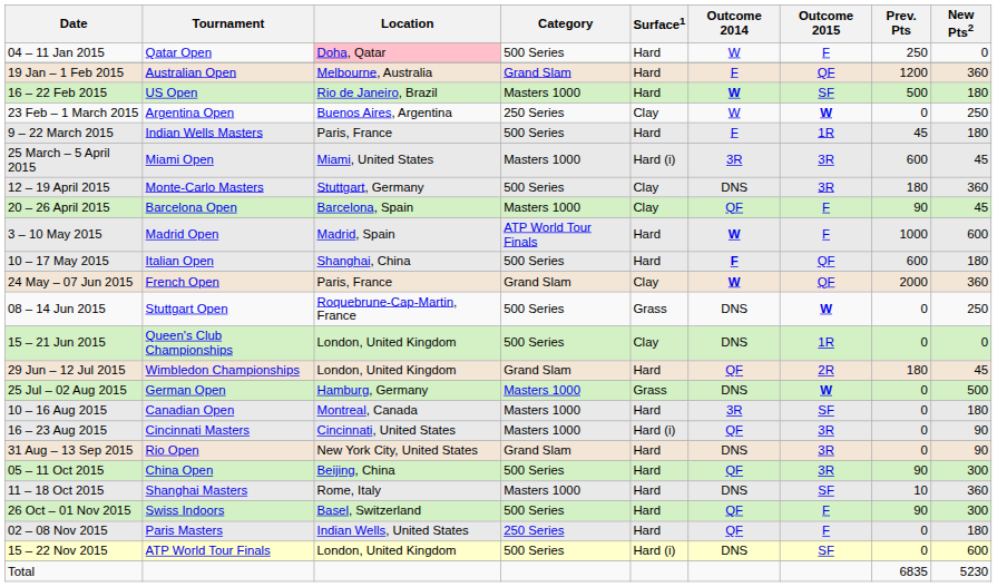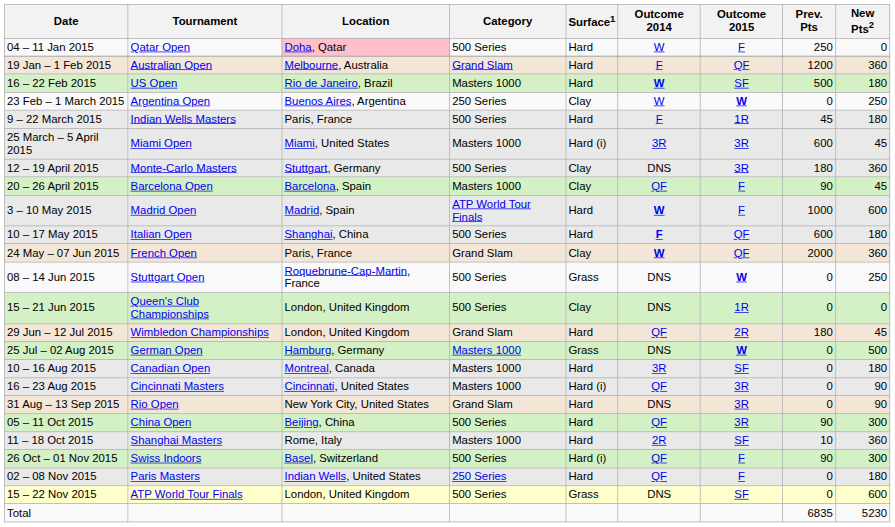 <table class="wikitable" style="font-size: 100%">
 <tr>
 <th>Date</th>
 <th>Tournament</th>
 <th>Location</th>
 <th>Category</th>
 <th>Surface<sup>1</sup></th>
 <th>Outcome 2014</th>
 <th>Outcome 2015</th>
 <th>Prev. Pts</th>
 <th>New Pts<sup>2</sup></th>
 </tr>
 <tr>
 <td>04 – 11 Jan 2015</td>
 <td><a href='#'>Qatar Open</a></td>
 <td style="background: pink;"><a href='#'>Doha</a>, Qatar</td>
 <td>500 Series</td>
 <td>Hard</td>
 <td align="center"><a href='#'>W</a></td>
 <td align="center"><a href='#'>F</a></td>
 <td align="right">250</td>
 <td align="right">0</td>
 </tr>
 <tr>
 </tr>
 <tr style="background:#F3E6D7;">
 <td>19 Jan – 1 Feb 2015</td>
 <td><a href='#'>Australian Open</a></td>
 <td><a href='#'>Melbourne</a>, Australia</td>
 <td><a href='#'>Grand Slam</a></td>
 <td>Hard</td>
 <td align="center"><a href='#'>F</a></td>
 <td align="center"><a href='#'>QF</a></td>
 <td align="right">1200</td>
 <td align="right">360</td>
 </tr>
 <tr style="background:#D4F1C5;">
 <td>16 – 22 Feb 2015</td>
 <td><a href='#'>US Open</a></td>
 <td><a href='#'>Rio de Janeiro</a>, Brazil</td>
 <td>Masters 1000</td>
 <td>Hard</td>
 <td align="center"><a href='#'><strong>W</strong></a></td>
 <td align="center"><a href='#'>SF</a></td>
 <td align="right">500</td>
 <td align="right">180</td>
 </tr>
 <tr>
 <td>23 Feb – 1 March 2015</td>
 <td><a href='#'>Argentina Open</a></td>
 <td><a href='#'>Buenos Aires</a>, Argentina</td>
 <td>250 Series</td>
 <td>Clay</td>
 <td align="center"><a href='#'>W</a></td>
 <td align="center"><a href='#'><strong>W</strong></a></td>
 <td align="right">0</td>
 <td align="right">250</td>
 </tr>
 <tr style="background:#E9E9E9;">
 <td>9 – 22 March 2015</td>
 <td><a href='#'>Indian Wells Masters</a></td>
 <td>Paris, France</td>
 <td>500 Series</td>
 <td>Hard</td>
 <td align="center"><a href='#'>F</a></td>
 <td align="center"><a href='#'>1R</a></td>
 <td align="right">45</td>
 <td align="right">180</td>
 </tr>
 <tr style="background:#E9E9E9;">
 <td>25 March – 5 April 2015</td>
 <td><a href='#'>Miami Open</a></td>
 <td><a href='#'>Miami</a>, United States</td>
 <td>Masters 1000</td>
 <td>Hard (i)</td>
 <td align="center"><a href='#'>3R</a></td>
 <td align="center"><a href='#'>3R</a></td>
 <td align="right">600</td>
 <td align="right">45</td>
 </tr>
 <tr style="background:#E9E9E9;">
 <td>12 – 19 April 2015</td>
 <td><a href='#'>Monte-Carlo Masters</a></td>
 <td><a href='#'>Stuttgart</a>, Germany</td>
 <td>500 Series</td>
 <td>Clay</td>
 <td align="center">DNS</td>
 <td align="center"><a href='#'>3R</a></td>
 <td align="right">180</td>
 <td align="right">360</td>
 </tr>
 <tr style="background:#D4F1C5;">
 <td>20 – 26 April 2015</td>
 <td><a href='#'>Barcelona Open</a></td>
 <td><a href='#'>Barcelona</a>, Spain</td>
 <td>Masters 1000</td>
 <td>Clay</td>
 <td align="center"><a href='#'>QF</a></td>
 <td align="center"><a href='#'>F</a></td>
 <td align="right">90</td>
 <td align="right">45</td>
 </tr>
 <tr style="background:#E9E9E9;">
 <td>3 – 10 May 2015</td>
 <td><a href='#'>Madrid Open</a></td>
 <td><a href='#'>Madrid</a>, Spain</td>
 <td><a href='#'>ATP World Tour Finals</a></td>
 <td>Hard</td>
 <td align="center"><a href='#'><strong>W</strong></a></td>
 <td align="center"><a href='#'>F</a></td>
 <td align="right">1000</td>
 <td align="right">600</td>
 </tr>
 <tr style="background:#E9E9E9;">
 <td>10 – 17 May 2015</td>
 <td><a href='#'>Italian Open</a></td>
 <td><a href='#'>Shanghai</a>, China</td>
 <td>500 Series</td>
 <td>Hard</td>
 <td align="center"><strong><a href='#'>F</a></strong></td>
 <td align="center"><a href='#'>QF</a></td>
 <td align="right">600</td>
 <td align="right">180</td>
 </tr>
 <tr style="background:#F3E6D7;">
 <td>24 May – 07 Jun 2015</td>
 <td><a href='#'>French Open</a></td>
 <td>Paris, France</td>
 <td>Grand Slam</td>
 <td>Clay</td>
 <td align="center"><strong><a href='#'>W</a></strong></td>
 <td align="center"><a href='#'>QF</a></td>
 <td align="right">2000</td>
 <td align="right">360</td>
 </tr>
 <tr>
 <td>08 – 14 Jun 2015</td>
 <td><a href='#'>Stuttgart Open</a></td>
 <td><a href='#'>Roquebrune-Cap-Martin</a>, France</td>
 <td>500 Series</td>
 <td>Grass</td>
 <td align="center">DNS</td>
 <td align="center"><a href='#'><strong>W</strong></a></td>
 <td align="right">0</td>
 <td align="right">250</td>
 </tr>
 <tr style="background:#D4F1C5;">
 <td>15 – 21 Jun 2015</td>
 <td><a href='#'>Queen's Club Championships</a></td>
 <td>London, United Kingdom</td>
 <td>500 Series</td>
 <td>Clay</td>
 <td align="center">DNS</td>
 <td align="center"><a href='#'>1R</a></td>
 <td align="right">0</td>
 <td align="right">0</td>
 </tr>
 <tr style="background:#F3E6D7;">
 <td>29 Jun – 12 Jul 2015</td>
 <td><a href='#'>Wimbledon Championships</a></td>
 <td>London, United Kingdom</td>
 <td>Grand Slam</td>
 <td>Hard</td>
 <td align="center"><a href='#'>QF</a></td>
 <td align="center"><a href='#'>2R</a></td>
 <td align="right">180</td>
 <td align="right">45</td>
 </tr>
 <tr style="background:#D4F1C5;">
 <td>25 Jul – 02 Aug 2015</td>
 <td><a href='#'>German Open</a></td>
 <td><a href='#'>Hamburg</a>, Germany</td>
 <td><a href='#'>Masters 1000</a></td>
 <td>Grass</td>
 <td align="center">DNS</td>
 <td align="center"><a href='#'><strong>W</strong></a></td>
 <td align="right">0</td>
 <td align="right">500</td>
 </tr>
 <tr style="background:#E9E9E9;">
 <td>10 – 16 Aug 2015</td>
 <td><a href='#'>Canadian Open</a></td>
 <td><a href='#'>Montreal</a>, Canada</td>
 <td>Masters 1000</td>
 <td>Hard</td>
 <td align="center"><a href='#'>3R</a></td>
 <td align="center"><a href='#'>SF</a></td>
 <td align="right">0</td>
 <td align="right">180</td>
 </tr>
 <tr style="background:#E9E9E9;">
 <td>16 – 23 Aug 2015</td>
 <td><a href='#'>Cincinnati Masters</a></td>
 <td><a href='#'>Cincinnati</a>, United States</td>
 <td>Masters 1000</td>
 <td>Hard (i)</td>
 <td align="center"><a href='#'>QF</a></td>
 <td align="center"><a href='#'>3R</a></td>
 <td align="right">0</td>
 <td align="right">90</td>
 </tr>
 <tr style="background:#F3E6D7;">
 <td>31 Aug – 13 Sep 2015</td>
 <td><a href='#'>Rio Open</a></td>
 <td>New York City, United States</td>
 <td>Grand Slam</td>
 <td>Hard</td>
 <td align="center">DNS</td>
 <td align="center"><a href='#'>3R</a></td>
 <td align="right">0</td>
 <td align="right">90</td>
 </tr>
 <tr style="background:#D4F1C5;">
 <td>05 – 11 Oct 2015</td>
 <td><a href='#'>China Open</a></td>
 <td><a href='#'>Beijing</a>, China</td>
 <td>500 Series</td>
 <td>Hard</td>
 <td align="center"><a href='#'>QF</a></td>
 <td align="center"><a href='#'>3R</a></td>
 <td align="right">90</td>
 <td align="right">300</td>
 </tr>
 <tr style="background:#E9E9E9;">
 <td>11 – 18 Oct 2015</td>
 <td><a href='#'>Shanghai Masters</a></td>
 <td>Rome, Italy</td>
 <td>Masters 1000</td>
 <td>Hard</td>
-<td align="center">DNS</td>
+<td align="center"><a href='#'>2R</a></td>
 <td align="center"><a href='#'>SF</a></td>
 <td align="right">10</td>
 <td align="right">360</td>
 </tr>
 <tr style="background:#D4F1C5;">
 <td>26 Oct – 01 Nov 2015</td>
 <td><a href='#'>Swiss Indoors</a></td>
 <td><a href='#'>Basel</a>, Switzerland</td>
 <td>500 Series</td>
-<td>Hard</td>
+<td>Hard (i)</td>
 <td align="center"><a href='#'>QF</a></td>
 <td align="center"><a href='#'>F</a></td>
 <td align="right">90</td>
 <td align="right">300</td>
 </tr>
 <tr style="background:#E9E9E9;">
 <td>02 – 08 Nov 2015</td>
 <td><a href='#'>Paris Masters</a></td>
 <td><a href='#'>Indian Wells</a>, United States</td>
 <td><a href='#'>250 Series</a></td>
 <td>Hard</td>
 <td align="center"><a href='#'>QF</a></td>
 <td align="center"><a href='#'>F</a></td>
 <td align="right">0</td>
 <td align="right">180</td>
 </tr>
 <tr style="background:#FFFFCC;">
 <td>15 – 22 Nov 2015</td>
 <td><a href='#'>ATP World Tour Finals</a></td>
 <td>London, United Kingdom</td>
 <td>500 Series</td>
-<td>Hard (i)</td>
+<td>Grass</td>
 <td align="center">DNS</td>
 <td align="center"><a href='#'>SF</a></td>
 <td align="right">0</td>
 <td align="right">600</td>
 </tr>
 <tr>
 <td>Total</td>
 <td></td>
 <td></td>
 <td></td>
 <td></td>
 <td></td>
 <td></td>
 <td align="right">6835</td>
 <td align="right">5230</td>
 </tr>
 </table>
